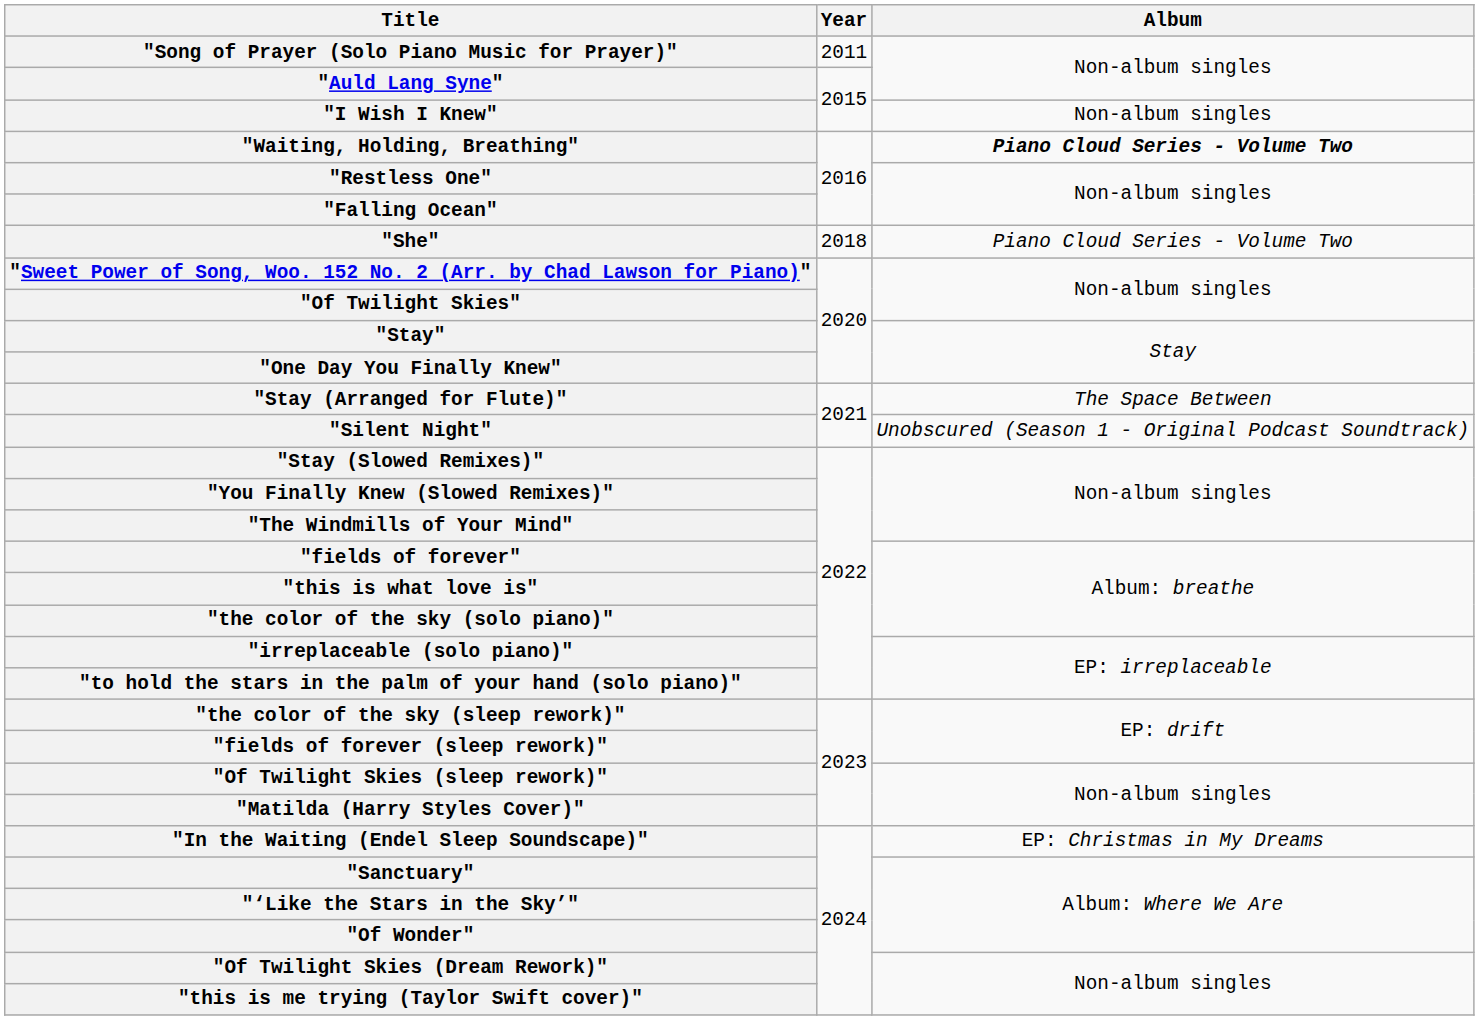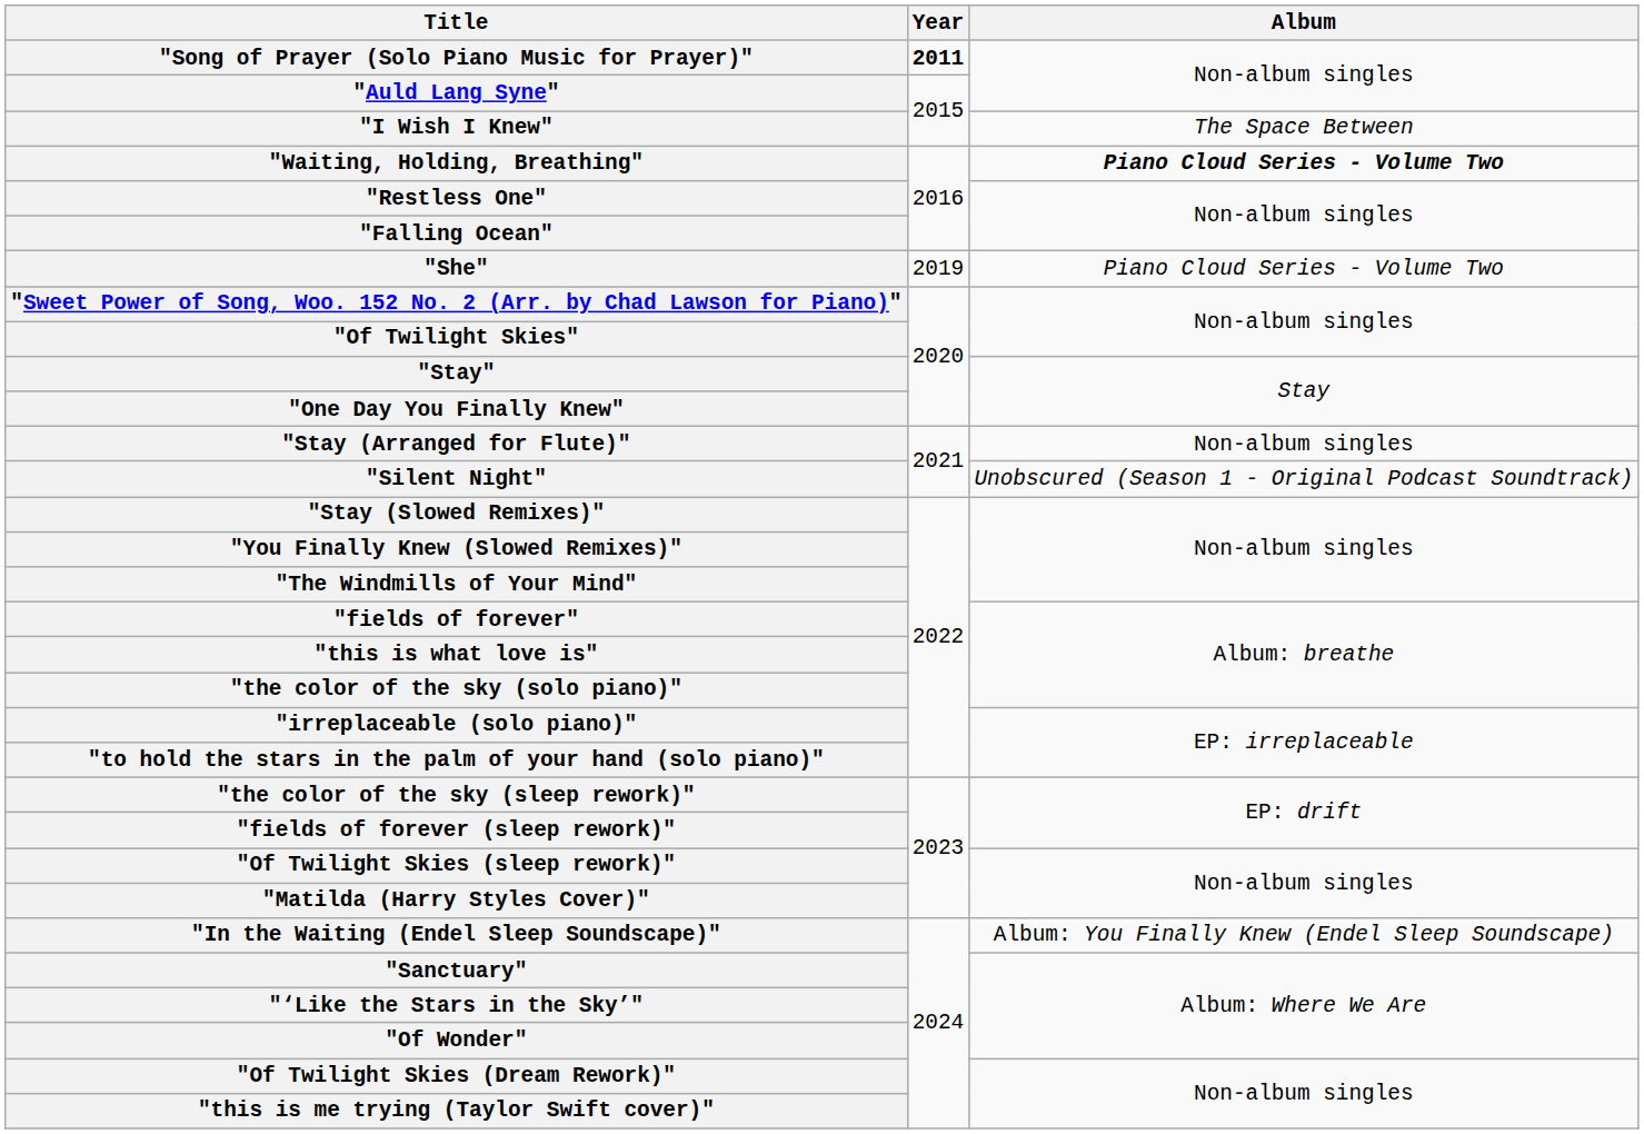 <table class="wikitable plainrowheaders" style="text-align:center;">
 <tr>
 <th scope="col">Title</th>
 <th scope="col">Year</th>
 <th scope="col">Album</th>
 </tr>
 <tr>
 <th scope="row">"Song of Prayer (Solo Piano Music for Prayer)"</th>
-<td>2011</td>
+<td><strong>2011</strong></td>
 <td rowspan="2">Non-album singles</td>
 </tr>
 <tr>
 <th scope="row">"<a href='#'>Auld Lang Syne</a>"</th>
 <td rowspan="2">2015</td>
 </tr>
 <tr>
 <th scope="row">"I Wish I Knew"</th>
-<td>Non-album singles</td>
+<td><em>The Space Between</em></td>
 </tr>
 <tr>
 <th scope="row">"Waiting, Holding, Breathing"</th>
 <td rowspan="3">2016</td>
 <td><strong><em>Piano Cloud Series - Volume Two</em></strong></td>
 </tr>
 <tr>
 <th scope="row">"Restless One"</th>
 <td rowspan="2">Non-album singles</td>
 </tr>
 <tr>
 <th scope="row">"Falling Ocean"</th>
 </tr>
 <tr>
 <th scope="row">"She"</th>
-<td>2018</td>
+<td>2019</td>
 <td><em>Piano Cloud Series - Volume Two</em></td>
 </tr>
 <tr>
 <th scope="row">"<a href='#'>Sweet Power of Song, Woo. 152 No. 2 (Arr. by Chad Lawson for Piano)</a>"</th>
 <td rowspan="4">2020</td>
 <td rowspan="2">Non-album singles</td>
 </tr>
 <tr>
 <th scope="row">"Of Twilight Skies"</th>
 </tr>
 <tr>
 <th scope="row">"Stay"</th>
 <td rowspan="2"><em>Stay</em></td>
 </tr>
 <tr>
 <th scope="row">"One Day You Finally Knew"</th>
 </tr>
 <tr>
 <th scope="row">"Stay (Arranged for Flute)"</th>
 <td rowspan="2">2021</td>
-<td><em>The Space Between</em></td>
+<td>Non-album singles</td>
 </tr>
 <tr>
 <th scope="row">"Silent Night"</th>
 <td><em>Unobscured (Season 1 - Original Podcast Soundtrack)</em></td>
 </tr>
 <tr>
 <th scope="row">"Stay (Slowed Remixes)"</th>
 <td rowspan="8">2022</td>
 <td rowspan="3">Non-album singles</td>
 </tr>
 <tr>
 <th scope="row">"You Finally Knew (Slowed Remixes)"</th>
 </tr>
 <tr>
 <th scope="row">"The Windmills of Your Mind"</th>
 </tr>
 <tr>
 <th scope="row">"fields of forever"</th>
 <td rowspan="3">Album: <em>breathe</em></td>
 </tr>
 <tr>
 <th scope="row">"this is what love is"</th>
 </tr>
 <tr>
 <th scope="row">"the color of the sky (solo piano)"</th>
 </tr>
 <tr>
 <th scope="row">"irreplaceable (solo piano)"</th>
 <td rowspan="2">EP: <em>irreplaceable</em></td>
 </tr>
 <tr>
 <th scope="row">"to hold the stars in the palm of your hand (solo piano)"</th>
 </tr>
 <tr>
 <th scope="row">"the color of the sky (sleep rework)"</th>
 <td rowspan="4">2023</td>
 <td rowspan="2">EP: <em>drift</em></td>
 </tr>
 <tr>
 <th scope="row">"fields of forever (sleep rework)"</th>
 </tr>
 <tr>
 <th scope="row">"Of Twilight Skies (sleep rework)"</th>
 <td rowspan="2">Non-album singles</td>
 </tr>
 <tr>
 <th scope="row">"Matilda (Harry Styles Cover)"</th>
 </tr>
 <tr>
 <th scope="row">"In the Waiting (Endel Sleep Soundscape)"</th>
 <td rowspan="6">2024</td>
-<td>EP: <em>Christmas in My Dreams</em></td>
+<td>Album: <em>You Finally Knew (Endel Sleep Soundscape)</em></td>
 </tr>
 <tr>
 <th scope="row">"Sanctuary"</th>
 <td rowspan="3">Album: <em>Where We Are</em></td>
 </tr>
 <tr>
 <th scope="row">"‘Like the Stars in the Sky’"</th>
 </tr>
 <tr>
 <th scope="row">"Of Wonder"</th>
 </tr>
 <tr>
 <th scope="row">"Of Twilight Skies (Dream Rework)"</th>
 <td rowspan="2">Non-album singles</td>
 </tr>
 <tr>
 <th scope="row">"this is me trying (Taylor Swift cover)"</th>
 </tr>
 </table>
